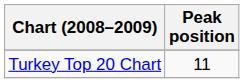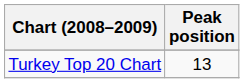 <table class="wikitable sortable">
 <tr>
 <th>Chart (2008–2009)</th>
 <th>Peak<br>position</th>
 </tr>
 <tr>
 </tr>
 <tr>
 </tr>
 <tr>
 </tr>
 <tr>
 </tr>
 <tr>
 </tr>
 <tr>
 </tr>
 <tr>
 </tr>
 <tr>
 </tr>
 <tr>
 </tr>
 <tr>
 </tr>
 <tr>
 </tr>
 <tr>
 <td align="left"><a href='#'>Turkey Top 20 Chart</a></td>
-<td style="text-align:center;">11</td>
+<td style="text-align:center;">13</td>
 </tr>
 <tr>
 </tr>
 <tr>
 </tr>
 <tr>
 </tr>
 <tr>
 </tr>
 <tr>
 </tr>
 </table>
